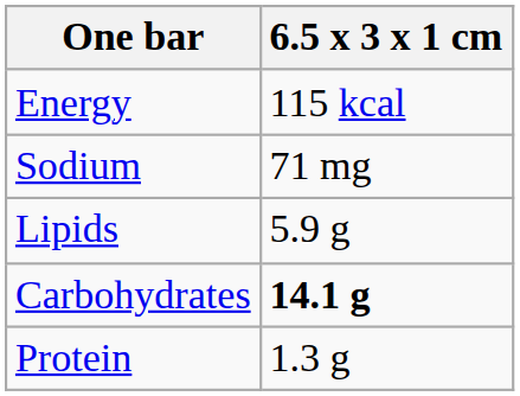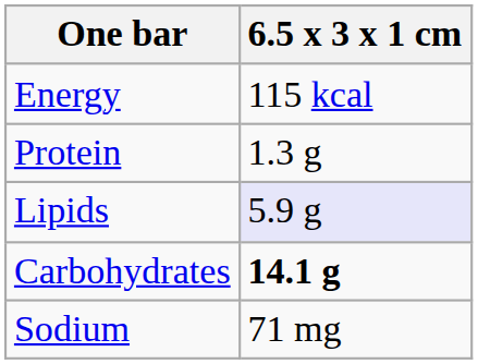 <table class="wikitable sortable">
 <tr>
 <th>One bar</th>
 <th>6.5 x 3 x 1 cm</th>
 </tr>
 <tr>
 <td><a href='#'>Energy</a></td>
 <td>115 <a href='#'>kcal</a></td>
 </tr>
 <tr>
-<td><a href='#'>Sodium</a></td>
-<td>71 mg</td>
+<td><a href='#'>Protein</a></td>
+<td>1.3 g</td>
 </tr>
 <tr>
 <td><a href='#'>Lipids</a></td>
-<td>5.9 g</td>
+<td style="background: lavender;">5.9 g</td>
 </tr>
 <tr>
 <td><a href='#'>Carbohydrates</a></td>
 <td><strong>14.1 g</strong></td>
 </tr>
 <tr>
-<td><a href='#'>Protein</a></td>
-<td>1.3 g</td>
+<td><a href='#'>Sodium</a></td>
+<td>71 mg</td>
 </tr>
 </table>
